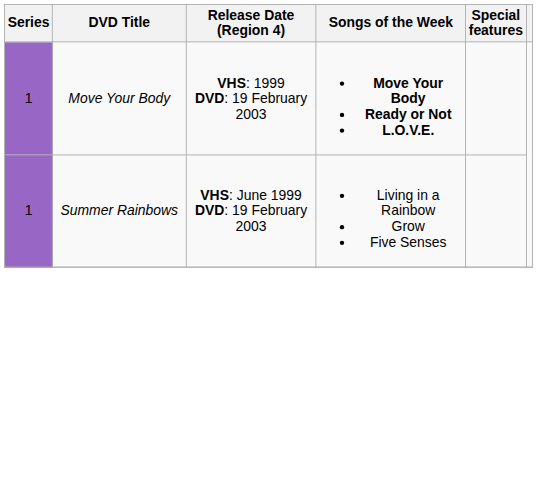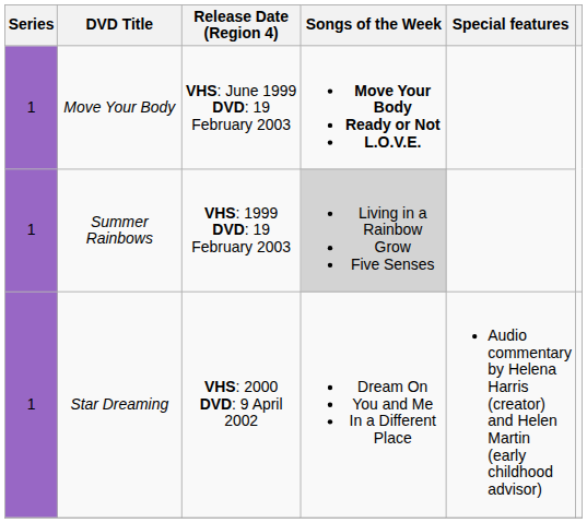 <table class="wikitable">
 <tr>
 <th>Series</th>
 <th style="width: 250px;">DVD Title</th>
 <th style="width: 250px;">Release Date (Region 4)</th>
 <th style="width: 250px;">Songs of the Week</th>
 <th>Special features</th>
 <th scope="col" class="unsortable"></th>
 </tr>
 <tr>
 <td style="background:#9867C5; height:10px; text-align:center">1</td>
 <td style="text-align:center"><em>Move Your Body</em></td>
-<td style="text-align:center"><strong>VHS</strong>: 1999<br><strong>DVD</strong>: 19 February 2003</td>
+<td style="text-align:center"><strong>VHS</strong>: June 1999<br><strong>DVD</strong>: 19 February 2003</td>
 <td style="text-align:center"><strong><br><ul><li>Move Your Body</li><li>Ready or Not</li><li>L.O.V.E.</li></ul></strong></td>
 <td></td>
 <td style="text-align:center;" rowspan="2"></td>
 </tr>
 <tr>
 <td style="background:#9867C5; height:10px; text-align:center">1</td>
 <td style="text-align:center"><em>Summer Rainbows</em></td>
-<td style="text-align:center"><strong>VHS</strong>: June 1999<br><strong>DVD</strong>: 19 February 2003</td>
-<td style="text-align:center"><br><ul><li>Living in a Rainbow</li><li>Grow</li><li>Five Senses</li></ul></td>
+<td style="text-align:center"><strong>VHS</strong>: 1999<br><strong>DVD</strong>: 19 February 2003</td>
+<td style="background: lightgrey; text-align:center"><br><ul><li>Living in a Rainbow</li><li>Grow</li><li>Five Senses</li></ul></td>
 <td></td>
+</tr>
+<tr>
+<td style="background:#9867C5; height:10px; text-align:center">1</td>
+<td style="text-align:center"><em>Star Dreaming</em></td>
+<td style="text-align:center"><strong>VHS</strong>: 2000<br> <strong>DVD</strong>: 9 April 2002</td>
+<td style="text-align:center"><br><ul><li>Dream On</li><li>You and Me</li><li>In a Different Place</li></ul></td>
+<td><br><ul><li>Audio commentary by Helena Harris (creator) and Helen Martin (early childhood advisor)</li></ul></td>
+<td style="text-align:center;"></td>
 </tr>
 <tr>
 </tr>
 </table>
